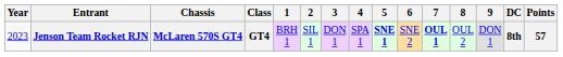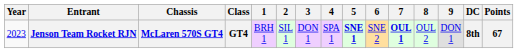 <table class="wikitable" style="text-align:center; font-size:85%">
 <tr>
 <th>Year</th>
 <th>Entrant</th>
 <th>Chassis</th>
 <th>Class</th>
 <th>1</th>
 <th>2</th>
 <th>3</th>
 <th>4</th>
 <th>5</th>
 <th>6</th>
 <th>7</th>
 <th>8</th>
 <th>9</th>
 <th>DC</th>
 <th>Points</th>
 </tr>
 <tr>
 <td><a href='#'>2023</a></td>
 <th nowrap><a href='#'>Jenson Team Rocket RJN</a></th>
 <th nowrap><a href='#'>McLaren 570S GT4</a></th>
 <th>GT4</th>
 <td style="background:#EFCFFF;"><a href='#'>BRH<br>1</a><br></td>
 <td style="background:#DFFFDF;"><a href='#'>SIL<br>1</a><br></td>
 <td style="background:#EFCFFF;"><a href='#'>DON<br>1</a><br></td>
 <td style="background:#EFCFFF;"><a href='#'>SPA<br>1</a><br></td>
 <td style="background:#DFFFDF;"><strong><a href='#'>SNE<br>1</a></strong><br></td>
 <td style="background:#FFDF9F;"><a href='#'>SNE<br>2</a><br></td>
 <td style="background:#DFFFDF;"><strong><a href='#'>OUL<br>1</a><br></strong></td>
 <td style="background:#DFFFDF;"><a href='#'>OUL<br>2</a><br></td>
 <td style="background:#DFDFDF;"><a href='#'>DON<br>1</a><br></td>
 <th>8th</th>
-<th>57</th>
+<th>67</th>
 </tr>
 </table>
